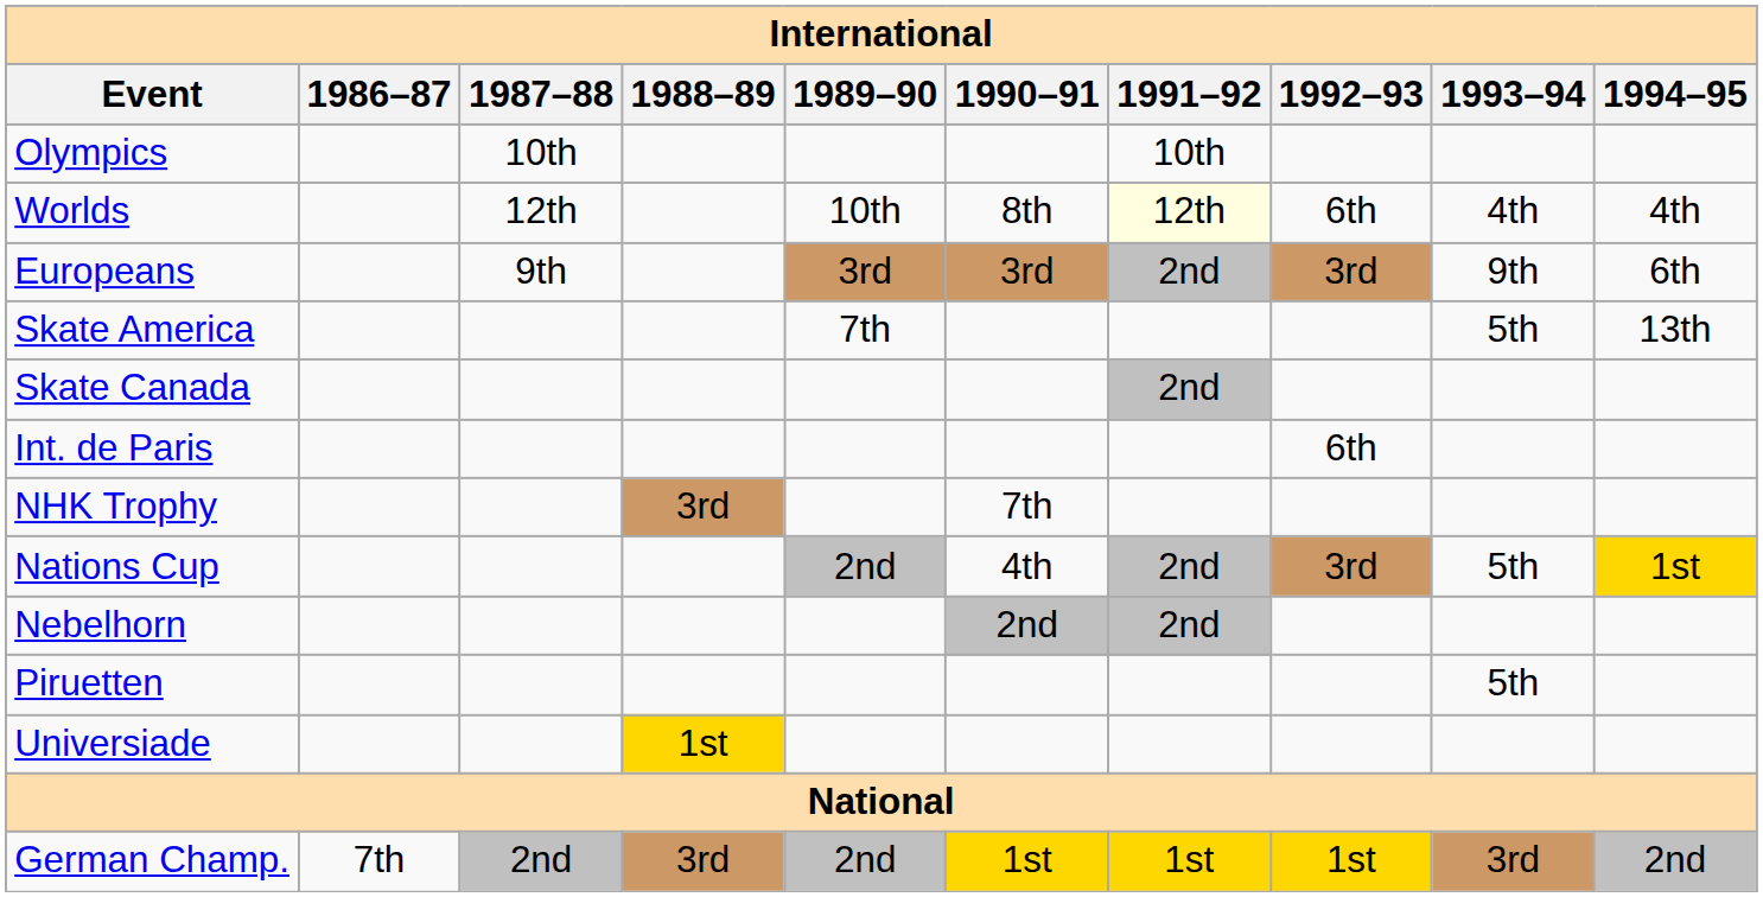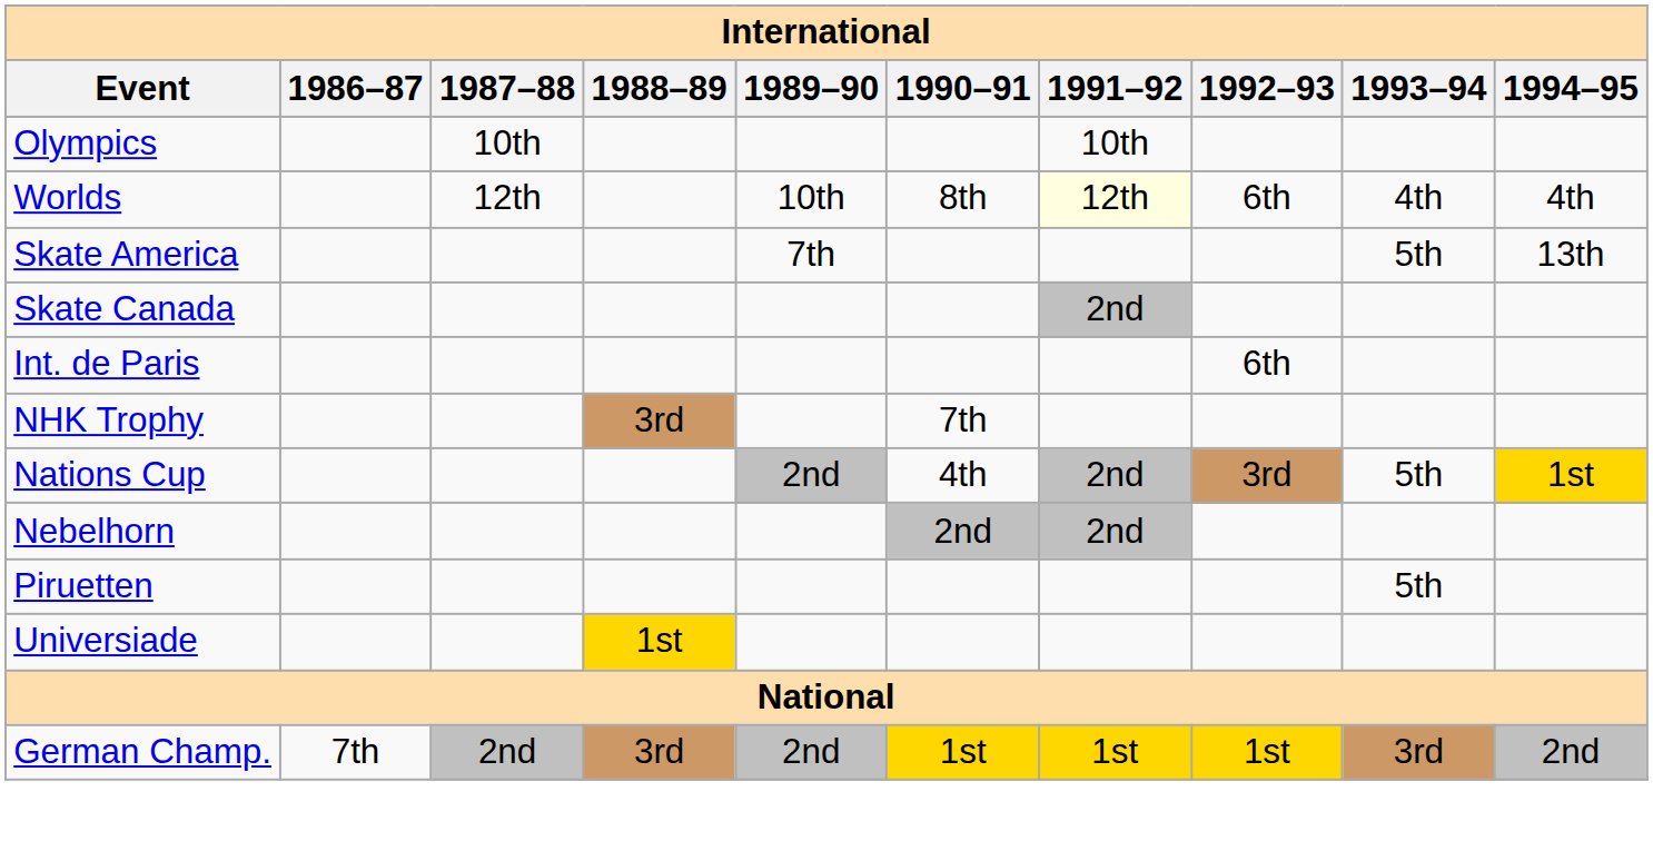 <table class="wikitable" style="text-align:center">
 <tr>
 <th style="background-color: #ffdead; " colspan=10 align=center><strong>International</strong></th>
 </tr>
 <tr>
 <th>Event</th>
 <th>1986–87</th>
 <th>1987–88</th>
 <th>1988–89</th>
 <th>1989–90</th>
 <th>1990–91</th>
 <th>1991–92</th>
 <th>1992–93</th>
 <th>1993–94</th>
 <th>1994–95</th>
 </tr>
 <tr>
 <td align=left><a href='#'>Olympics</a></td>
 <td></td>
 <td>10th</td>
 <td></td>
 <td></td>
 <td></td>
 <td>10th</td>
 <td></td>
 <td></td>
 <td></td>
 </tr>
 <tr>
 <td align=left><a href='#'>Worlds</a></td>
 <td></td>
 <td>12th</td>
 <td></td>
 <td>10th</td>
 <td>8th</td>
 <td style="background: lightyellow;">12th</td>
 <td>6th</td>
 <td>4th</td>
 <td>4th</td>
-</tr>
-<tr>
-<td align=left><a href='#'>Europeans</a></td>
-<td></td>
-<td>9th</td>
-<td></td>
-<td bgcolor=cc9966>3rd</td>
-<td bgcolor=cc9966>3rd</td>
-<td bgcolor=silver>2nd</td>
-<td bgcolor=cc9966>3rd</td>
-<td>9th</td>
-<td>6th</td>
 </tr>
 <tr>
 <td align=left><a href='#'>Skate America</a></td>
 <td></td>
 <td></td>
 <td></td>
 <td>7th</td>
 <td></td>
 <td></td>
 <td></td>
 <td>5th</td>
 <td>13th</td>
 </tr>
 <tr>
 <td align=left><a href='#'>Skate Canada</a></td>
 <td></td>
 <td></td>
 <td></td>
 <td></td>
 <td></td>
 <td bgcolor=silver>2nd</td>
 <td></td>
 <td></td>
 <td></td>
 </tr>
 <tr>
 <td align=left><a href='#'>Int. de Paris</a></td>
 <td></td>
 <td></td>
 <td></td>
 <td></td>
 <td></td>
 <td></td>
 <td>6th</td>
 <td></td>
 <td></td>
 </tr>
 <tr>
 <td align=left><a href='#'>NHK Trophy</a></td>
 <td></td>
 <td></td>
 <td bgcolor=cc9966>3rd</td>
 <td></td>
 <td>7th</td>
 <td></td>
 <td></td>
 <td></td>
 <td></td>
 </tr>
 <tr>
 <td align=left><a href='#'>Nations Cup</a></td>
 <td></td>
 <td></td>
 <td></td>
 <td bgcolor=silver>2nd</td>
 <td>4th</td>
 <td bgcolor=silver>2nd</td>
 <td bgcolor=cc9966>3rd</td>
 <td>5th</td>
 <td bgcolor=gold>1st</td>
 </tr>
 <tr>
 <td align=left><a href='#'>Nebelhorn</a></td>
 <td></td>
 <td></td>
 <td></td>
 <td></td>
 <td bgcolor=silver>2nd</td>
 <td bgcolor=silver>2nd</td>
 <td></td>
 <td></td>
 <td></td>
 </tr>
 <tr>
 <td align=left><a href='#'>Piruetten</a></td>
 <td></td>
 <td></td>
 <td></td>
 <td></td>
 <td></td>
 <td></td>
 <td></td>
 <td>5th</td>
 <td></td>
 </tr>
 <tr>
 <td align=left><a href='#'>Universiade</a></td>
 <td></td>
 <td></td>
 <td bgcolor=gold>1st</td>
 <td></td>
 <td></td>
 <td></td>
 <td></td>
 <td></td>
 <td></td>
 </tr>
 <tr>
 <th style="background-color: #ffdead; " colspan=10 align=center><strong>National</strong></th>
 </tr>
 <tr>
 <td align=left><a href='#'>German Champ.</a></td>
 <td>7th</td>
 <td bgcolor=silver>2nd</td>
 <td bgcolor=cc9966>3rd</td>
 <td bgcolor=silver>2nd</td>
 <td bgcolor=gold>1st</td>
 <td bgcolor=gold>1st</td>
 <td bgcolor=gold>1st</td>
 <td bgcolor=cc9966>3rd</td>
 <td bgcolor=silver>2nd</td>
 </tr>
 </table>
